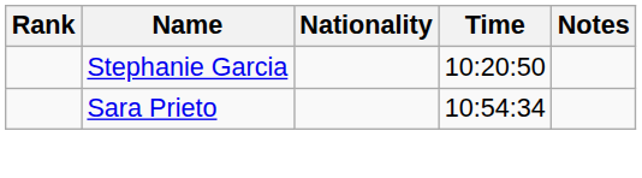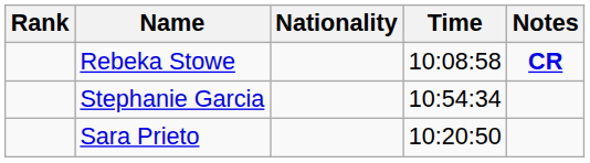 <table class="wikitable sortable" style="text-align:center">
 <tr>
 <th>Rank</th>
 <th>Name</th>
 <th>Nationality</th>
 <th>Time</th>
 <th>Notes</th>
 </tr>
 <tr>
 <td></td>
+<td align=left><a href='#'>Rebeka Stowe</a></td>
+<td align=left></td>
+<td>10:08:58</td>
+<td><a href='#'><strong>CR</strong></a></td>
+</tr>
+<tr>
+<td></td>
 <td align=left><a href='#'>Stephanie Garcia</a></td>
 <td align=left></td>
-<td>10:20:50</td>
+<td>10:54:34</td>
 <td></td>
 </tr>
 <tr>
 <td></td>
 <td align=left><a href='#'>Sara Prieto</a></td>
 <td align=left></td>
-<td>10:54:34</td>
+<td>10:20:50</td>
 <td></td>
 </tr>
 </table>
